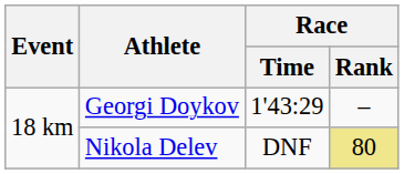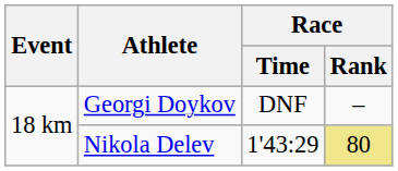 <table class="wikitable" border="1" style="font-size:90%">
 <tr>
 <th rowspan=2>Event</th>
 <th rowspan=2>Athlete</th>
 <th colspan=2>Race</th>
 </tr>
 <tr>
 <th>Time</th>
 <th>Rank</th>
 </tr>
 <tr>
 <td rowspan=2>18 km</td>
 <td><a href='#'>Georgi Doykov</a></td>
-<td align=center>1'43:29</td>
+<td align=center>DNF</td>
 <td align=center>–</td>
 </tr>
 <tr>
 <td><a href='#'>Nikola Delev</a></td>
-<td align=center>DNF</td>
+<td align=center>1'43:29</td>
 <td align=center style="background: khaki;">80</td>
 </tr>
 </table>
